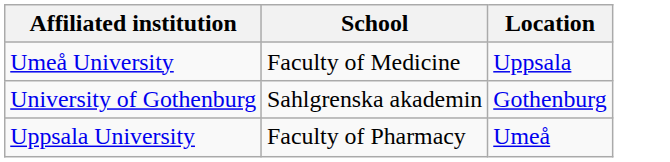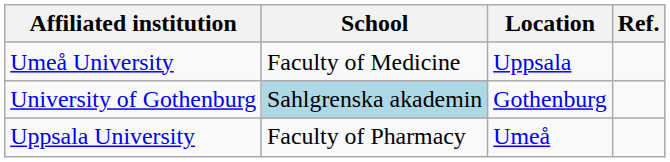 <table class="wikitable sortable">
 <tr>
 <th>Affiliated institution</th>
 <th>School</th>
 <th>Location</th>
+<th>Ref.</th>
 </tr>
 <tr>
 <td><a href='#'>Umeå University</a></td>
 <td>Faculty of Medicine</td>
 <td><a href='#'>Uppsala</a></td>
+<td></td>
 </tr>
 <tr>
 <td><a href='#'>University of Gothenburg</a></td>
-<td>Sahlgrenska akademin</td>
+<td style="background: lightblue;">Sahlgrenska akademin</td>
 <td><a href='#'>Gothenburg</a></td>
+<td></td>
 </tr>
 <tr>
 <td><a href='#'>Uppsala University</a></td>
 <td>Faculty of Pharmacy</td>
 <td><a href='#'>Umeå</a></td>
+<td></td>
 </tr>
 </table>
